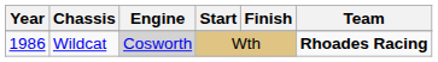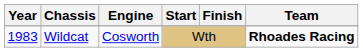 <table class="wikitable" style="font-size: 95%;">
 <tr>
 <th>Year</th>
 <th>Chassis</th>
 <th>Engine</th>
 <th>Start</th>
 <th>Finish</th>
 <th>Team</th>
 </tr>
 <tr>
 </tr>
 <tr>
-<td><a href='#'>1986</a></td>
+<td><a href='#'>1983</a></td>
 <td><a href='#'>Wildcat</a></td>
-<td style="background: lightgrey;"><a href='#'>Cosworth</a></td>
+<td><a href='#'>Cosworth</a></td>
 <td align=center colspan=2 style="background:#DFC484;">Wth</td>
 <td><strong>Rhoades Racing</strong></td>
 </tr>
 </table>
